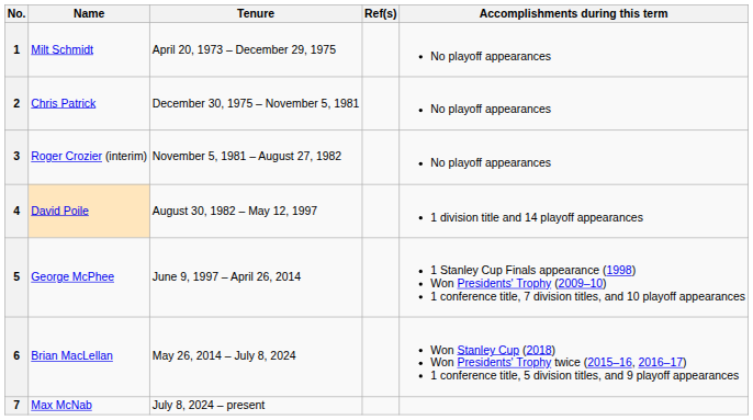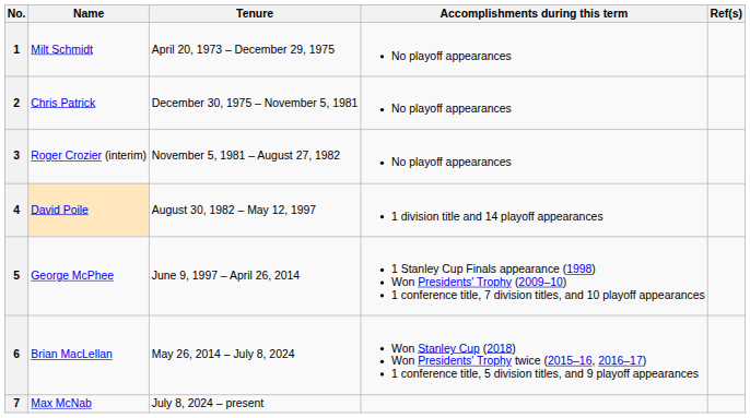 <table class="wikitable">
 <tr>
 <th scope="col">No.</th>
 <th scope="col">Name</th>
 <th scope="col">Tenure</th>
+<th scope="col">Accomplishments during this term</th>
 <th scope="col">Ref(s)</th>
-<th scope="col">Accomplishments during this term</th>
 </tr>
 <tr>
 <th scope="row">1</th>
 <td><a href='#'>Milt Schmidt</a></td>
 <td>April 20, 1973 – December 29, 1975</td>
+<td><br><ul><li>No playoff appearances</li></ul></td>
 <td></td>
-<td><br><ul><li>No playoff appearances</li></ul></td>
 </tr>
 <tr>
 <th scope="row">2</th>
 <td><a href='#'>Chris Patrick</a></td>
 <td>December 30, 1975 – November 5, 1981</td>
+<td><br><ul><li>No playoff appearances</li></ul></td>
 <td></td>
-<td><br><ul><li>No playoff appearances</li></ul></td>
 </tr>
 <tr>
 <th scope="row">3</th>
 <td><a href='#'>Roger Crozier</a> (interim)</td>
 <td>November 5, 1981 – August 27, 1982</td>
+<td><br><ul><li>No playoff appearances</li></ul></td>
 <td></td>
-<td><br><ul><li>No playoff appearances</li></ul></td>
 </tr>
 <tr>
 <th scope="row">4</th>
 <td style="background: #FFE6BD"><a href='#'>David Poile</a></td>
 <td>August 30, 1982 – May 12, 1997</td>
+<td><br><ul><li>1 division title and 14 playoff appearances</li></ul></td>
 <td></td>
-<td><br><ul><li>1 division title and 14 playoff appearances</li></ul></td>
 </tr>
 <tr>
 <th scope="row">5</th>
 <td><a href='#'>George McPhee</a></td>
 <td>June 9, 1997 – April 26, 2014</td>
+<td><br><ul><li>1 Stanley Cup Finals appearance (<a href='#'>1998</a>)</li><li>Won <a href='#'>Presidents' Trophy</a> (<a href='#'>2009–10</a>)</li><li>1 conference title, 7 division titles, and 10 playoff appearances</li></ul></td>
 <td></td>
-<td><br><ul><li>1 Stanley Cup Finals appearance (<a href='#'>1998</a>)</li><li>Won <a href='#'>Presidents' Trophy</a> (<a href='#'>2009–10</a>)</li><li>1 conference title, 7 division titles, and 10 playoff appearances</li></ul></td>
 </tr>
 <tr>
 <th scope="row">6</th>
 <td><a href='#'>Brian MacLellan</a></td>
 <td>May 26, 2014 – July 8, 2024</td>
+<td><br><ul><li>Won <a href='#'>Stanley Cup</a> (<a href='#'>2018</a>)</li><li>Won <a href='#'>Presidents' Trophy</a> twice (<a href='#'>2015–16</a>, <a href='#'>2016–17</a>)</li><li>1 conference title, 5 division titles, and 9 playoff appearances</li></ul></td>
 <td></td>
-<td><br><ul><li>Won <a href='#'>Stanley Cup</a> (<a href='#'>2018</a>)</li><li>Won <a href='#'>Presidents' Trophy</a> twice (<a href='#'>2015–16</a>, <a href='#'>2016–17</a>)</li><li>1 conference title, 5 division titles, and 9 playoff appearances</li></ul></td>
 </tr>
 <tr>
 <th scope="row">7</th>
 <td><a href='#'>Max McNab</a></td>
 <td>July 8, 2024 – present</td>
 <td></td>
 <td></td>
 </tr>
 </table>
